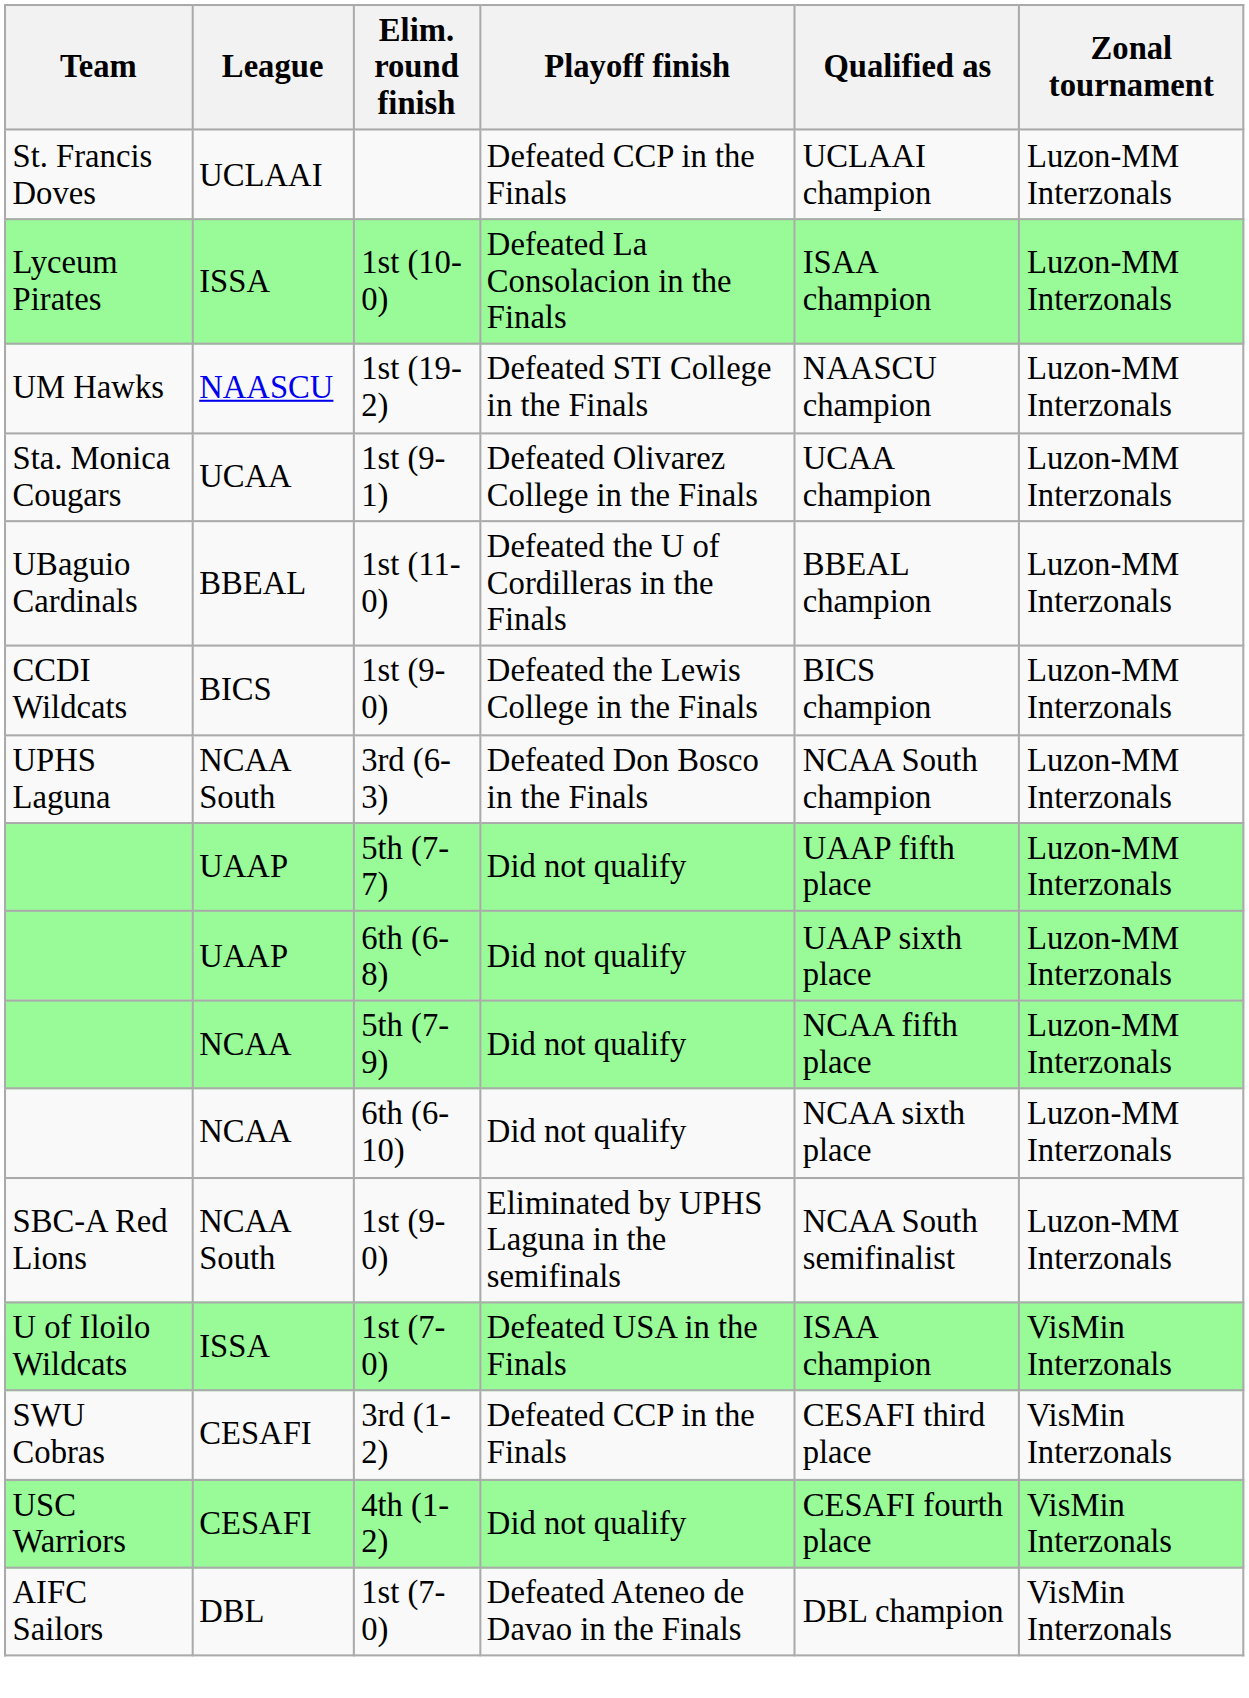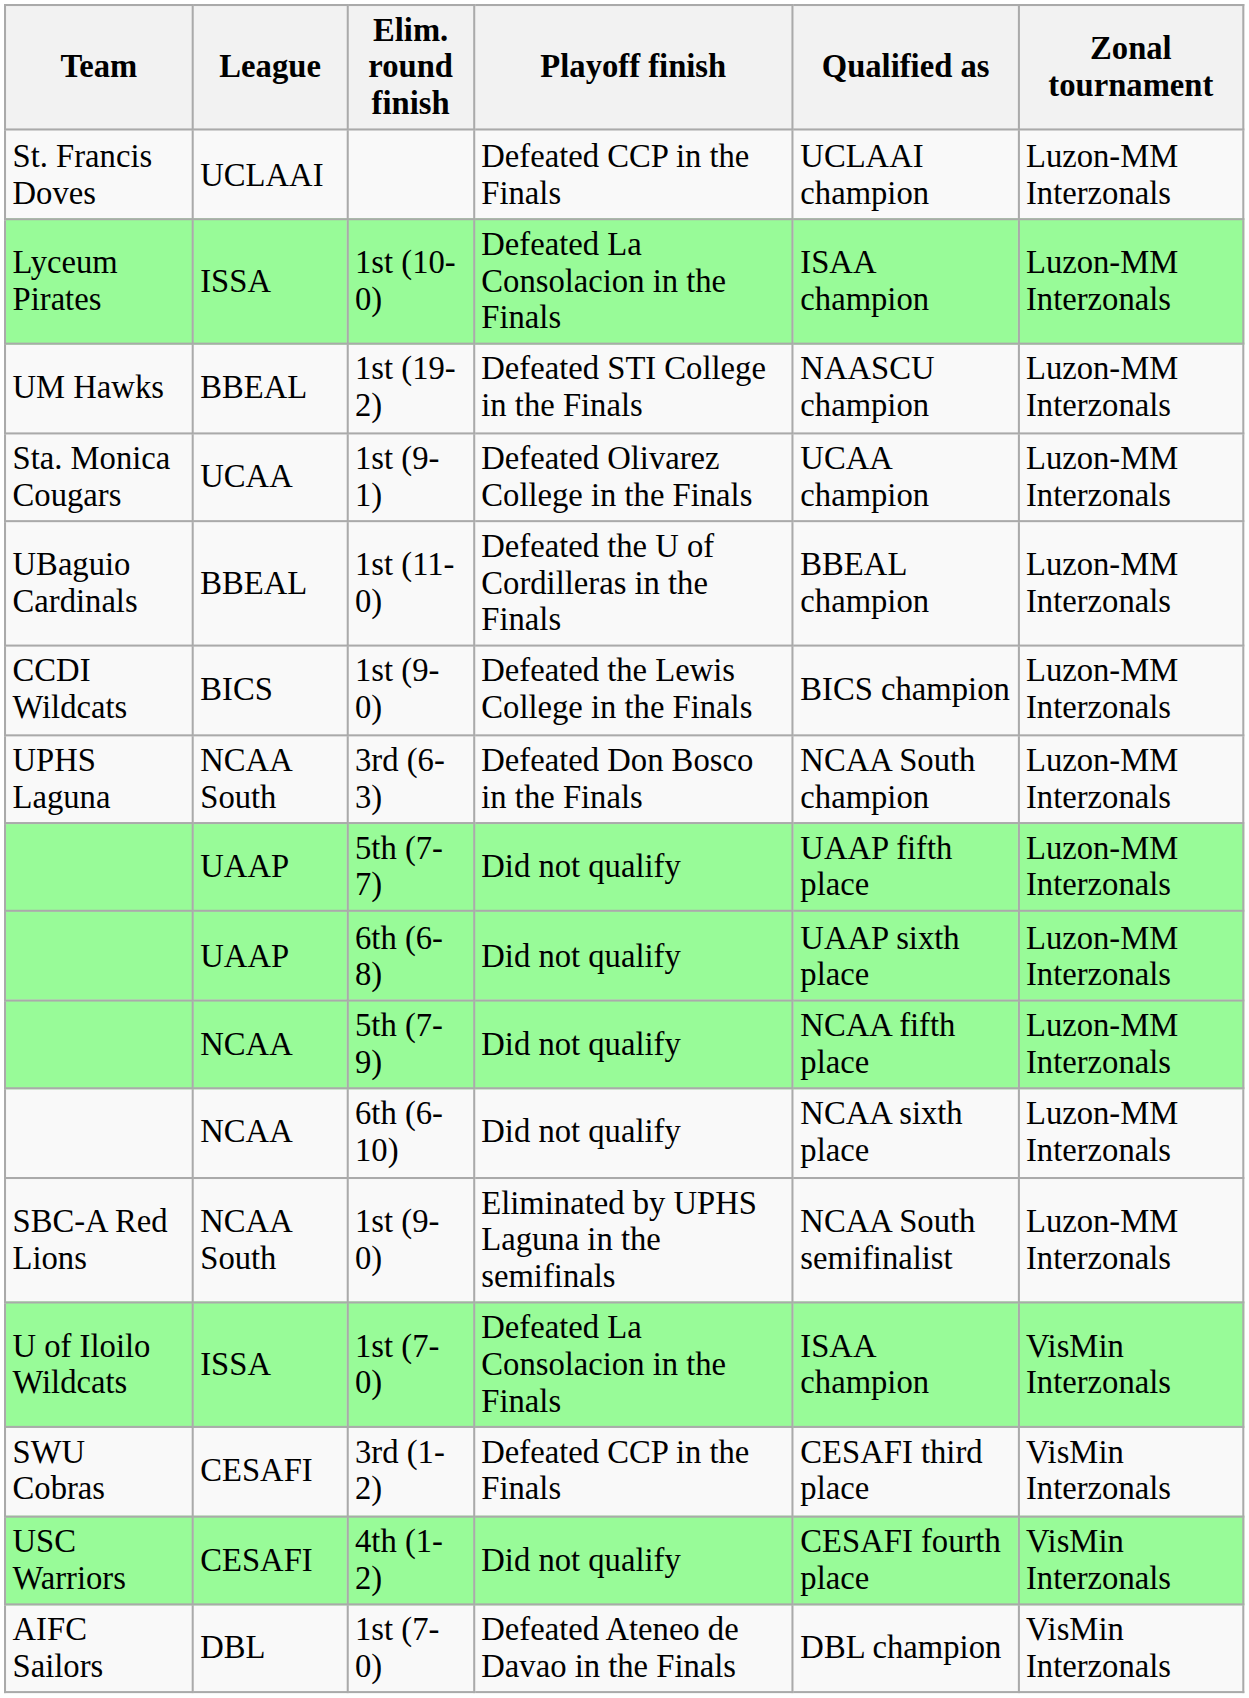 <table class="wikitable sortable">
 <tr>
 <th>Team</th>
 <th>League</th>
 <th>Elim. round<br>finish</th>
 <th>Playoff finish</th>
 <th>Qualified as</th>
 <th>Zonal tournament</th>
 </tr>
 <tr>
 <td>St. Francis Doves</td>
 <td>UCLAAI</td>
 <td></td>
 <td>Defeated CCP in the Finals</td>
 <td>UCLAAI champion</td>
 <td>Luzon-MM Interzonals</td>
 </tr>
 <tr bgcolor=#98fb98>
 <td>Lyceum Pirates</td>
 <td>ISSA</td>
 <td>1st (10-0)</td>
 <td>Defeated La Consolacion in the Finals</td>
 <td>ISAA champion</td>
 <td>Luzon-MM Interzonals</td>
 </tr>
 <tr>
 <td>UM Hawks</td>
-<td><a href='#'>NAASCU</a></td>
+<td>BBEAL</td>
 <td>1st (19-2)</td>
 <td>Defeated STI College in the Finals</td>
 <td>NAASCU champion</td>
 <td>Luzon-MM Interzonals</td>
 </tr>
 <tr>
 <td>Sta. Monica Cougars</td>
 <td>UCAA</td>
 <td>1st (9-1)</td>
 <td>Defeated Olivarez College in the Finals</td>
 <td>UCAA champion</td>
 <td>Luzon-MM Interzonals</td>
 </tr>
 <tr>
 <td>UBaguio Cardinals</td>
 <td>BBEAL</td>
 <td>1st (11-0)</td>
 <td>Defeated the U of Cordilleras in the Finals</td>
 <td>BBEAL champion</td>
 <td>Luzon-MM Interzonals</td>
 </tr>
 <tr>
 <td>CCDI Wildcats</td>
 <td>BICS</td>
 <td>1st (9-0)</td>
 <td>Defeated the Lewis College in the Finals</td>
 <td>BICS champion</td>
 <td>Luzon-MM Interzonals</td>
 </tr>
 <tr>
 <td>UPHS Laguna</td>
 <td>NCAA South</td>
 <td>3rd (6-3)</td>
 <td>Defeated Don Bosco in the Finals</td>
 <td>NCAA South champion</td>
 <td>Luzon-MM Interzonals</td>
 </tr>
 <tr bgcolor=#98fb98>
 <td></td>
 <td>UAAP</td>
 <td>5th (7-7)</td>
 <td>Did not qualify</td>
 <td>UAAP fifth place</td>
 <td>Luzon-MM Interzonals</td>
 </tr>
 <tr bgcolor=#98fb98>
 <td></td>
 <td>UAAP</td>
 <td>6th (6-8)</td>
 <td>Did not qualify</td>
 <td>UAAP sixth place</td>
 <td>Luzon-MM Interzonals</td>
 </tr>
 <tr bgcolor=#98fb98>
 <td></td>
 <td>NCAA</td>
 <td>5th (7-9)</td>
 <td>Did not qualify</td>
 <td>NCAA fifth place</td>
 <td>Luzon-MM Interzonals</td>
 </tr>
 <tr>
 <td></td>
 <td>NCAA</td>
 <td>6th (6-10)</td>
 <td>Did not qualify</td>
 <td>NCAA sixth place</td>
 <td>Luzon-MM Interzonals</td>
 </tr>
 <tr>
 <td>SBC-A Red Lions</td>
 <td>NCAA South</td>
 <td>1st (9-0)</td>
 <td>Eliminated by UPHS Laguna in the semifinals</td>
 <td>NCAA South semifinalist</td>
 <td>Luzon-MM Interzonals</td>
 </tr>
 <tr bgcolor=#98fb98>
 <td>U of Iloilo Wildcats</td>
 <td>ISSA</td>
 <td>1st (7-0)</td>
-<td>Defeated USA in the Finals</td>
+<td>Defeated La Consolacion in the Finals</td>
 <td>ISAA champion</td>
 <td>VisMin Interzonals</td>
 </tr>
 <tr>
 <td>SWU Cobras</td>
 <td>CESAFI</td>
 <td>3rd (1-2)</td>
 <td>Defeated CCP in the Finals</td>
 <td>CESAFI third place</td>
 <td>VisMin Interzonals</td>
 </tr>
 <tr bgcolor=#98fb98>
 <td>USC Warriors</td>
 <td>CESAFI</td>
 <td>4th (1-2)</td>
 <td>Did not qualify</td>
 <td>CESAFI fourth place</td>
 <td>VisMin Interzonals</td>
 </tr>
 <tr>
 <td>AIFC Sailors</td>
 <td>DBL</td>
 <td>1st (7-0)</td>
 <td>Defeated Ateneo de Davao in the Finals</td>
 <td>DBL champion</td>
 <td>VisMin Interzonals</td>
 </tr>
 </table>
